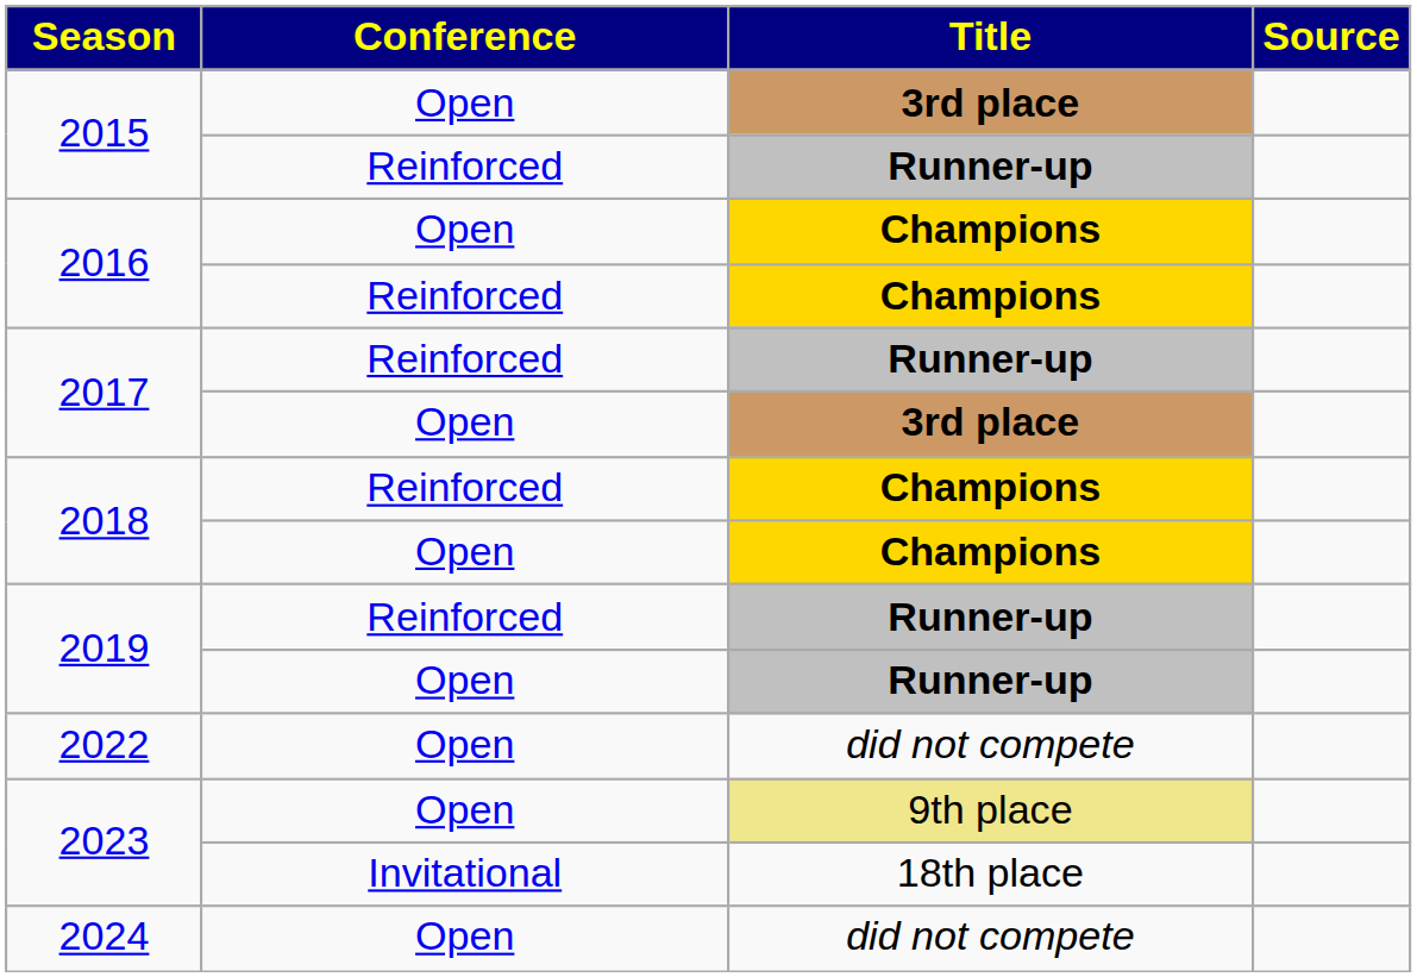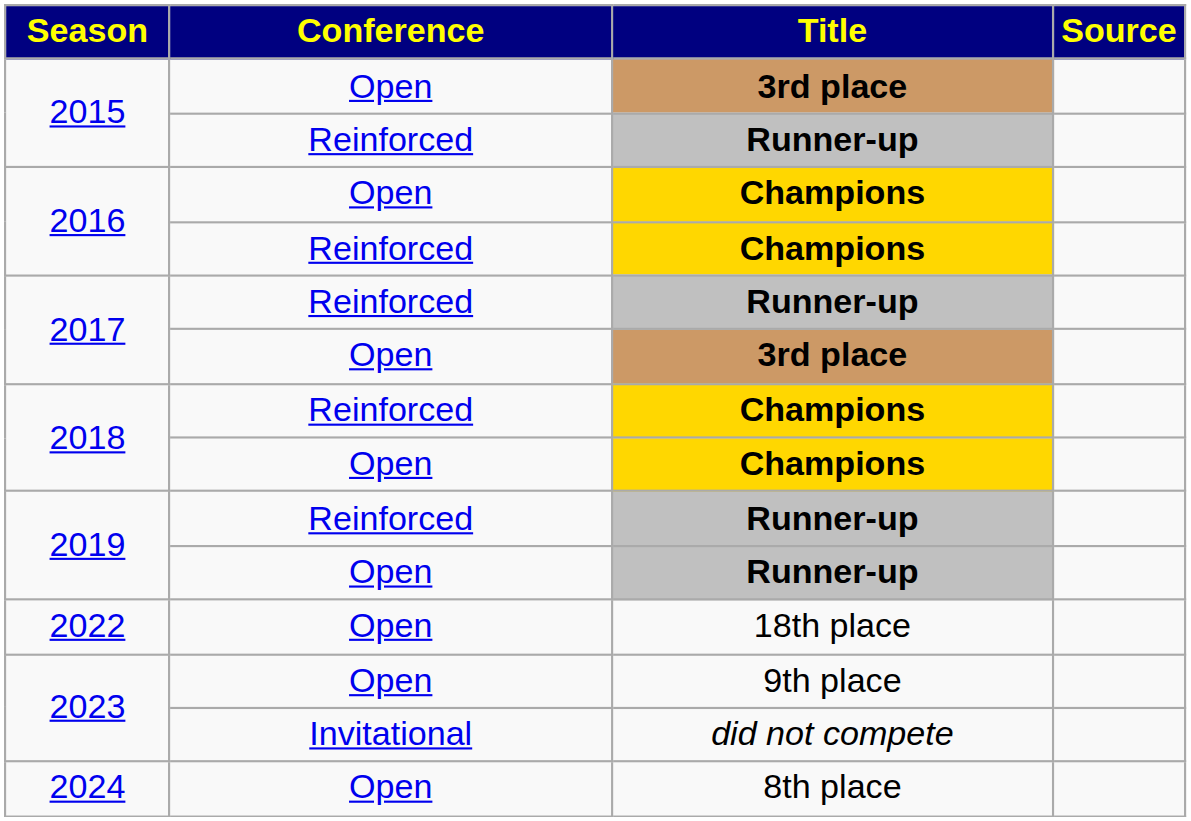 <table class="wikitable">
 <tr>
 <th width=70px style="background: #000080; color: yellow; text-align: center"><strong>Season</strong></th>
 <th width=200px style="background: #000080; color: yellow">Conference</th>
 <th width=200px style="background: #000080; color: yellow">Title</th>
 <th width=50px style="background: #000080; color: yellow;">Source</th>
 </tr>
 <tr align=center>
 <td rowspan=2><a href='#'>2015</a></td>
 <td><a href='#'>Open</a></td>
 <td style="background:#cc9966;"><strong>3rd place</strong></td>
 <td></td>
 </tr>
 <tr align=center>
 <td><a href='#'>Reinforced</a></td>
 <td style="background:silver;"><strong>Runner-up</strong></td>
 <td></td>
 </tr>
 <tr align=center>
 <td rowspan=2><a href='#'>2016</a></td>
 <td><a href='#'>Open</a></td>
 <td style="background:gold;"><strong>Champions</strong></td>
 <td></td>
 </tr>
 <tr align=center>
 <td><a href='#'>Reinforced</a></td>
 <td style="background:gold;"><strong>Champions</strong></td>
 <td></td>
 </tr>
 <tr align=center>
 <td rowspan=2><a href='#'>2017</a> </td>
 <td><a href='#'>Reinforced</a></td>
 <td style="background:silver"><strong>Runner-up</strong></td>
 <td></td>
 </tr>
 <tr align=center>
 <td><a href='#'>Open</a></td>
 <td style="background:#cc9966;"><strong>3rd place</strong></td>
 <td></td>
 </tr>
 <tr align=center>
 <td rowspan=2><a href='#'>2018</a></td>
 <td><a href='#'>Reinforced</a> </td>
 <td style="background:gold"><strong>Champions</strong></td>
 <td></td>
 </tr>
 <tr align=center>
 <td><a href='#'>Open</a></td>
 <td style="background:gold"><strong>Champions</strong></td>
 <td></td>
 </tr>
 <tr align=center>
 <td rowspan=2><a href='#'>2019</a></td>
 <td><a href='#'>Reinforced</a></td>
 <td style="background:silver"><strong>Runner-up</strong></td>
 <td></td>
 </tr>
 <tr align=center>
 <td><a href='#'>Open</a></td>
 <td style="background:silver"><strong>Runner-up</strong></td>
 <td></td>
 </tr>
 <tr align=center>
 <td rowspan=1><a href='#'>2022</a></td>
 <td><a href='#'>Open</a></td>
-<td><em>did not compete</em></td>
+<td>18th place</td>
 <td></td>
 </tr>
 <tr align=center>
 <td rowspan=2><a href='#'>2023</a></td>
 <td><a href='#'>Open</a></td>
-<td style="background: khaki;">9th place</td>
+<td>9th place</td>
 <td></td>
 </tr>
 <tr align=center>
 <td><a href='#'>Invitational</a></td>
-<td>18th place</td>
+<td><em>did not compete</em></td>
 <td></td>
 </tr>
 <tr align=center>
 <td rowspan=2><a href='#'>2024</a></td>
 <td><a href='#'>Open</a></td>
-<td><em>did not compete</em></td>
+<td>8th place</td>
 <td></td>
 </tr>
 </table>
